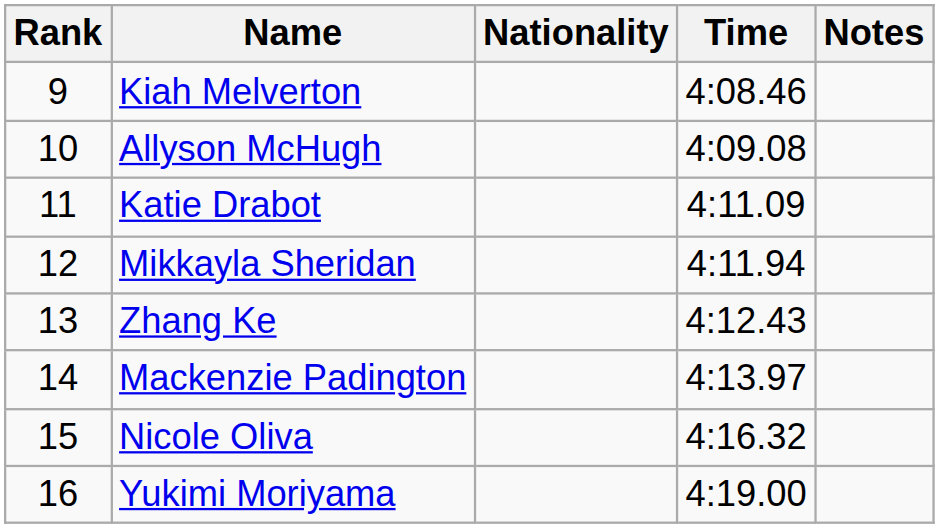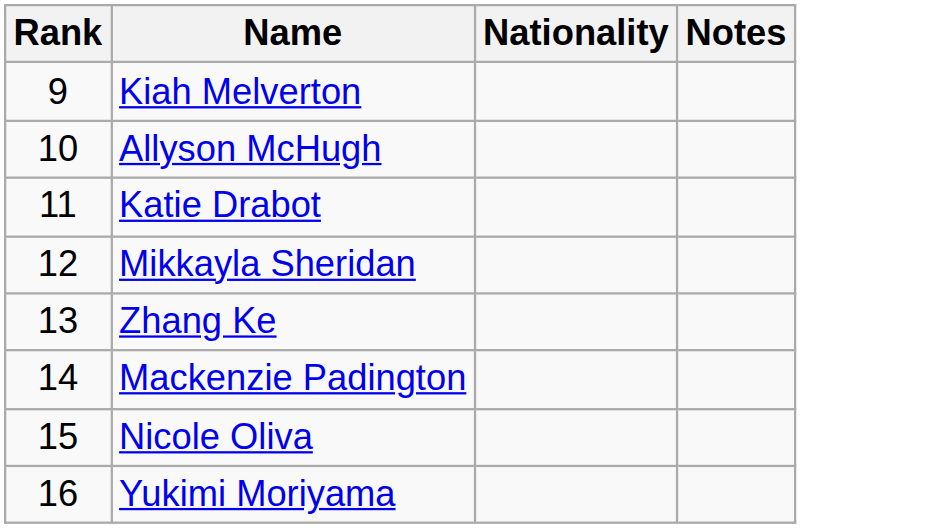 <table class="wikitable sortable" style="text-align:center">
 <tr>
 <th>Rank</th>
 <th>Name</th>
 <th>Nationality</th>
-<th>Time</th>
 <th>Notes</th>
 </tr>
 <tr>
 <td>9</td>
 <td align=left><a href='#'>Kiah Melverton</a></td>
 <td align=left></td>
-<td>4:08.46</td>
 <td></td>
 </tr>
 <tr>
 <td>10</td>
 <td align=left><a href='#'>Allyson McHugh</a></td>
 <td align=left></td>
-<td>4:09.08</td>
 <td></td>
 </tr>
 <tr>
 <td>11</td>
 <td align=left><a href='#'>Katie Drabot</a></td>
 <td align=left></td>
-<td>4:11.09</td>
 <td></td>
 </tr>
 <tr>
 <td>12</td>
 <td align=left><a href='#'>Mikkayla Sheridan</a></td>
 <td align=left></td>
-<td>4:11.94</td>
 <td></td>
 </tr>
 <tr>
 <td>13</td>
 <td align=left><a href='#'>Zhang Ke</a></td>
 <td align=left></td>
-<td>4:12.43</td>
 <td></td>
 </tr>
 <tr>
 <td>14</td>
 <td align=left><a href='#'>Mackenzie Padington</a></td>
 <td align=left></td>
-<td>4:13.97</td>
 <td></td>
 </tr>
 <tr>
 <td>15</td>
 <td align=left><a href='#'>Nicole Oliva</a></td>
 <td align=left></td>
-<td>4:16.32</td>
 <td></td>
 </tr>
 <tr>
 <td>16</td>
 <td align=left><a href='#'>Yukimi Moriyama</a></td>
 <td align=left></td>
-<td>4:19.00</td>
 <td></td>
 </tr>
 </table>
